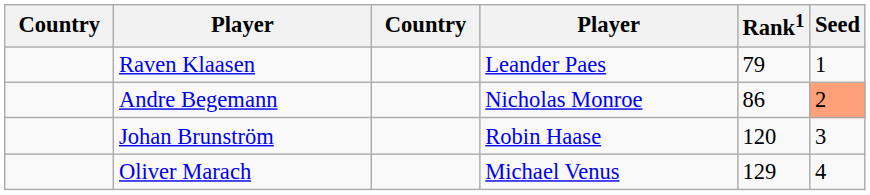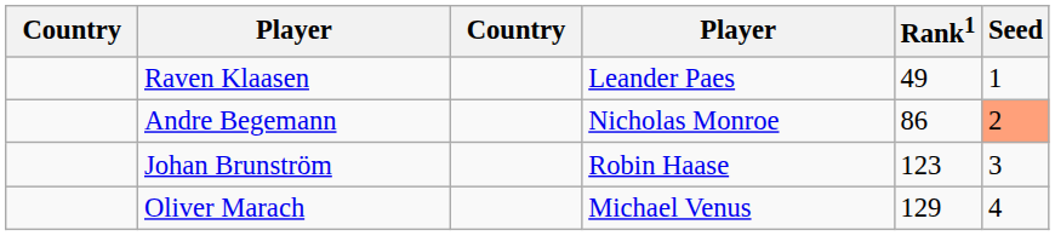 <table class="sortable wikitable">
 <tr>
 <th width="70">Country</th>
 <th width="175">Player</th>
 <th width="70">Country</th>
 <th width="175">Player</th>
 <th>Rank<sup>1</sup></th>
 <th>Seed</th>
 </tr>
 <tr>
 <td></td>
 <td><a href='#'>Raven Klaasen</a></td>
 <td></td>
 <td><a href='#'>Leander Paes</a></td>
-<td>79</td>
+<td>49</td>
 <td>1</td>
 </tr>
 <tr>
 <td></td>
 <td><a href='#'>Andre Begemann</a></td>
 <td></td>
 <td><a href='#'>Nicholas Monroe</a></td>
 <td>86</td>
 <td style="background: lightsalmon;">2</td>
 </tr>
 <tr>
 <td></td>
 <td><a href='#'>Johan Brunström</a></td>
 <td></td>
 <td><a href='#'>Robin Haase</a></td>
-<td>120</td>
+<td>123</td>
 <td>3</td>
 </tr>
 <tr>
 <td></td>
 <td><a href='#'>Oliver Marach</a></td>
 <td></td>
 <td><a href='#'>Michael Venus</a></td>
 <td>129</td>
 <td>4</td>
 </tr>
 </table>
